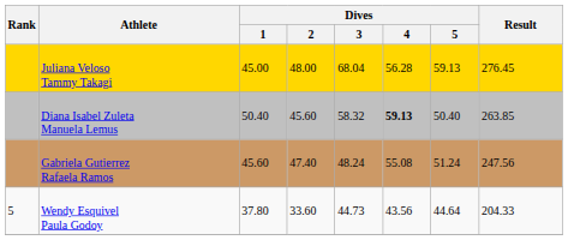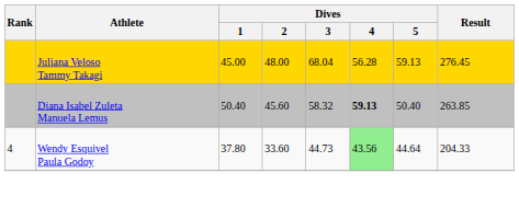 <table class="wikitable" style="font-size:95%" style="width:35em;" style="text-align:center">
 <tr>
 <th rowspan=2>Rank</th>
 <th rowspan=2 width=250>Athlete</th>
 <th colspan=5 width=300>Dives</th>
 <th rowspan=2 width=100>Result</th>
 </tr>
 <tr>
 <th>1</th>
 <th>2</th>
 <th>3</th>
 <th>4</th>
 <th>5</th>
 </tr>
 <tr bgcolor=gold>
 <td></td>
 <td align=left><br><a href='#'>Juliana Veloso</a><br><a href='#'>Tammy Takagi</a></td>
 <td>45.00</td>
 <td>48.00</td>
 <td>68.04</td>
 <td>56.28</td>
 <td>59.13</td>
 <td>276.45</td>
 </tr>
 <tr bgcolor=silver>
 <td></td>
 <td align=left><br><a href='#'>Diana Isabel Zuleta</a><br><a href='#'>Manuela Lemus</a></td>
 <td>50.40</td>
 <td>45.60</td>
 <td>58.32</td>
 <td><strong>59.13</strong></td>
 <td>50.40</td>
 <td>263.85</td>
 </tr>
-<tr bgcolor=cc9966>
-<td></td>
-<td align=left><br><a href='#'>Gabriela Gutierrez</a><br><a href='#'>Rafaela Ramos</a></td>
-<td>45.60</td>
-<td>47.40</td>
-<td>48.24</td>
-<td>55.08</td>
-<td>51.24</td>
-<td>247.56</td>
-</tr>
 <tr>
-<td>5</td>
+<td>4</td>
 <td align=left><br><a href='#'>Wendy Esquivel</a><br><a href='#'>Paula Godoy</a></td>
 <td>37.80</td>
 <td>33.60</td>
 <td>44.73</td>
-<td>43.56</td>
+<td style="background: lightgreen;">43.56</td>
 <td>44.64</td>
 <td>204.33</td>
 </tr>
 <tr>
 </tr>
 </table>
